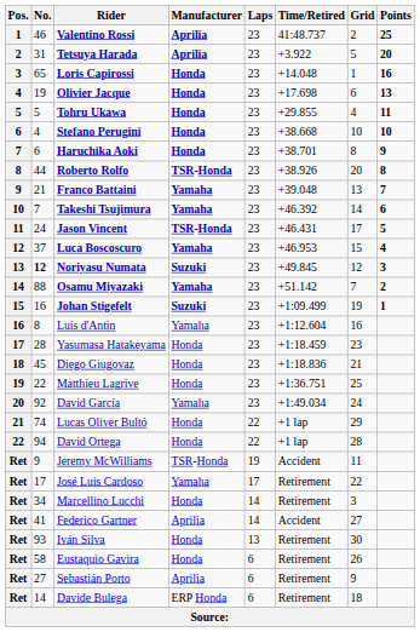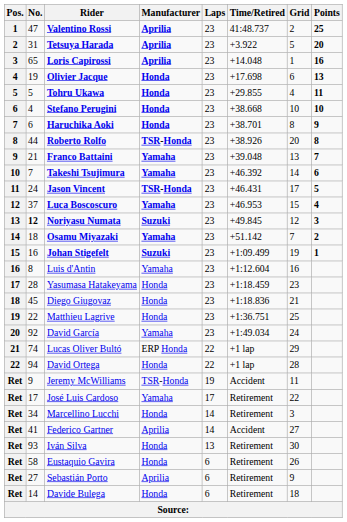 <table class="wikitable" style="font-size: 95%;">
 <tr>
 <th>Pos.</th>
 <th>No.</th>
 <th>Rider</th>
 <th>Manufacturer</th>
 <th>Laps</th>
 <th>Time/Retired</th>
 <th>Grid</th>
 <th>Points</th>
 </tr>
 <tr>
 <th>1</th>
-<td>46</td>
+<td>47</td>
 <td> <strong><a href='#'>Valentino Rossi</a></strong></td>
 <td><strong><a href='#'>Aprilia</a></strong></td>
 <td>23</td>
 <td>41:48.737</td>
 <td>2</td>
 <td><strong>25</strong></td>
 </tr>
 <tr>
 <th>2</th>
 <td>31</td>
 <td> <strong><a href='#'>Tetsuya Harada</a></strong></td>
 <td><strong><a href='#'>Aprilia</a></strong></td>
 <td>23</td>
 <td>+3.922</td>
 <td>5</td>
 <td><strong>20</strong></td>
 </tr>
 <tr>
 <th>3</th>
 <td>65</td>
 <td> <strong><a href='#'>Loris Capirossi</a></strong></td>
-<td><strong><a href='#'>Honda</a></strong></td>
+<td><strong><a href='#'>Aprilia</a></strong></td>
 <td>23</td>
 <td>+14.048</td>
 <td>1</td>
 <td><strong>16</strong></td>
 </tr>
 <tr>
 <th>4</th>
 <td>19</td>
 <td> <strong><a href='#'>Olivier Jacque</a></strong></td>
 <td><strong><a href='#'>Honda</a></strong></td>
 <td>23</td>
 <td>+17.698</td>
 <td>6</td>
 <td><strong>13</strong></td>
 </tr>
 <tr>
 <th>5</th>
 <td>5</td>
 <td> <strong><a href='#'>Tohru Ukawa</a></strong></td>
 <td><strong><a href='#'>Honda</a></strong></td>
 <td>23</td>
 <td>+29.855</td>
 <td>4</td>
 <td><strong>11</strong></td>
 </tr>
 <tr>
 <th>6</th>
 <td>4</td>
 <td> <strong><a href='#'>Stefano Perugini</a></strong></td>
 <td><strong><a href='#'>Honda</a></strong></td>
 <td>23</td>
 <td>+38.668</td>
 <td>10</td>
 <td><strong>10</strong></td>
 </tr>
 <tr>
 <th>7</th>
 <td>6</td>
 <td> <strong><a href='#'>Haruchika Aoki</a></strong></td>
 <td><strong><a href='#'>Honda</a></strong></td>
 <td>23</td>
 <td>+38.701</td>
 <td>8</td>
 <td><strong>9</strong></td>
 </tr>
 <tr>
 <th>8</th>
 <td>44</td>
 <td> <strong><a href='#'>Roberto Rolfo</a></strong></td>
 <td><strong><a href='#'>TSR</a>-<a href='#'>Honda</a></strong></td>
 <td>23</td>
 <td>+38.926</td>
 <td>20</td>
 <td><strong>8</strong></td>
 </tr>
 <tr>
 <th>9</th>
 <td>21</td>
 <td> <strong><a href='#'>Franco Battaini</a></strong></td>
 <td><strong><a href='#'>Yamaha</a></strong></td>
 <td>23</td>
 <td>+39.048</td>
 <td>13</td>
 <td><strong>7</strong></td>
 </tr>
 <tr>
 <th>10</th>
 <td>7</td>
 <td> <strong><a href='#'>Takeshi Tsujimura</a></strong></td>
 <td><strong><a href='#'>Yamaha</a></strong></td>
 <td>23</td>
 <td>+46.392</td>
 <td>14</td>
 <td><strong>6</strong></td>
 </tr>
 <tr>
 <th>11</th>
 <td>24</td>
 <td> <strong><a href='#'>Jason Vincent</a></strong></td>
 <td><strong><a href='#'>TSR</a>-<a href='#'>Honda</a></strong></td>
 <td>23</td>
 <td>+46.431</td>
 <td>17</td>
 <td><strong>5</strong></td>
 </tr>
 <tr>
 <th>12</th>
 <td>37</td>
 <td> <strong><a href='#'>Luca Boscoscuro</a></strong></td>
 <td><strong><a href='#'>Yamaha</a></strong></td>
 <td>23</td>
 <td>+46.953</td>
 <td>15</td>
 <td><strong>4</strong></td>
 </tr>
 <tr>
 <th>13</th>
 <td><strong>12</strong></td>
 <td> <strong><a href='#'>Noriyasu Numata</a></strong></td>
 <td><strong><a href='#'>Suzuki</a></strong></td>
 <td>23</td>
 <td>+49.845</td>
 <td>12</td>
 <td><strong>3</strong></td>
 </tr>
 <tr>
 <th>14</th>
-<td>88</td>
+<td>18</td>
 <td> <strong><a href='#'>Osamu Miyazaki</a></strong></td>
 <td><strong><a href='#'>Yamaha</a></strong></td>
 <td>23</td>
 <td>+51.142</td>
 <td>7</td>
 <td><strong>2</strong></td>
 </tr>
 <tr>
 <th>15</th>
 <td>16</td>
 <td> <strong><a href='#'>Johan Stigefelt</a></strong></td>
 <td><strong><a href='#'>Suzuki</a></strong></td>
 <td>23</td>
 <td>+1:09.499</td>
 <td>19</td>
 <td><strong>1</strong></td>
 </tr>
 <tr>
 <th>16</th>
 <td>8</td>
 <td> <a href='#'>Luis d'Antin</a></td>
 <td><a href='#'>Yamaha</a></td>
 <td>23</td>
 <td>+1:12.604</td>
 <td>16</td>
 <td></td>
 </tr>
 <tr>
 <th>17</th>
 <td>28</td>
 <td> <a href='#'>Yasumasa Hatakeyama</a></td>
 <td><a href='#'>Honda</a></td>
 <td>23</td>
 <td>+1:18.459</td>
 <td>23</td>
 <td></td>
 </tr>
 <tr>
 <th>18</th>
 <td>45</td>
 <td> <a href='#'>Diego Giugovaz</a></td>
 <td><a href='#'>Honda</a></td>
 <td>23</td>
 <td>+1:18.836</td>
 <td>21</td>
 <td></td>
 </tr>
 <tr>
 <th>19</th>
 <td>22</td>
 <td> <a href='#'>Matthieu Lagrive</a></td>
 <td><a href='#'>Honda</a></td>
 <td>23</td>
 <td>+1:36.751</td>
 <td>25</td>
 <td></td>
 </tr>
 <tr>
 <th>20</th>
 <td>92</td>
 <td> <a href='#'>David García</a></td>
 <td><a href='#'>Yamaha</a></td>
 <td>23</td>
 <td>+1:49.034</td>
 <td>24</td>
 <td></td>
 </tr>
 <tr>
 <th>21</th>
 <td>74</td>
 <td> <a href='#'>Lucas Oliver Bultó</a></td>
-<td><a href='#'>Honda</a></td>
+<td>ERP <a href='#'>Honda</a></td>
 <td>22</td>
 <td>+1 lap</td>
 <td>29</td>
 <td></td>
 </tr>
 <tr>
 <th>22</th>
 <td>94</td>
 <td> <a href='#'>David Ortega</a></td>
 <td><a href='#'>Honda</a></td>
 <td>22</td>
 <td>+1 lap</td>
 <td>28</td>
 <td></td>
 </tr>
 <tr>
 <th>Ret</th>
 <td>9</td>
 <td> <a href='#'>Jeremy McWilliams</a></td>
 <td><a href='#'>TSR</a>-<a href='#'>Honda</a></td>
 <td>19</td>
 <td>Accident</td>
 <td>11</td>
 <td></td>
 </tr>
 <tr>
 <th>Ret</th>
 <td>17</td>
 <td> <a href='#'>José Luis Cardoso</a></td>
 <td><a href='#'>Yamaha</a></td>
 <td>17</td>
 <td>Retirement</td>
 <td>22</td>
 <td></td>
 </tr>
 <tr>
 <th>Ret</th>
 <td>34</td>
 <td> <a href='#'>Marcellino Lucchi</a></td>
 <td><a href='#'>Honda</a></td>
 <td>14</td>
 <td>Retirement</td>
 <td>3</td>
 <td></td>
 </tr>
 <tr>
 <th>Ret</th>
 <td>41</td>
 <td> <a href='#'>Federico Gartner</a></td>
 <td><a href='#'>Aprilia</a></td>
 <td>14</td>
 <td>Accident</td>
 <td>27</td>
 <td></td>
 </tr>
 <tr>
 <th>Ret</th>
 <td>93</td>
 <td> <a href='#'>Iván Silva</a></td>
 <td><a href='#'>Honda</a></td>
 <td>13</td>
 <td>Retirement</td>
 <td>30</td>
 <td></td>
 </tr>
 <tr>
 <th>Ret</th>
 <td>58</td>
 <td> <a href='#'>Eustaquio Gavira</a></td>
 <td><a href='#'>Honda</a></td>
 <td>6</td>
 <td>Retirement</td>
 <td>26</td>
 <td></td>
 </tr>
 <tr>
 <th>Ret</th>
 <td>27</td>
 <td> <a href='#'>Sebastián Porto</a></td>
 <td><a href='#'>Aprilia</a></td>
 <td>6</td>
 <td>Retirement</td>
 <td>9</td>
 <td></td>
 </tr>
 <tr>
 <th>Ret</th>
 <td>14</td>
 <td> <a href='#'>Davide Bulega</a></td>
-<td>ERP <a href='#'>Honda</a></td>
+<td><a href='#'>Honda</a></td>
 <td>6</td>
 <td>Retirement</td>
 <td>18</td>
 <td></td>
 </tr>
 <tr>
 <th colspan=8>Source: </th>
 </tr>
 </table>
